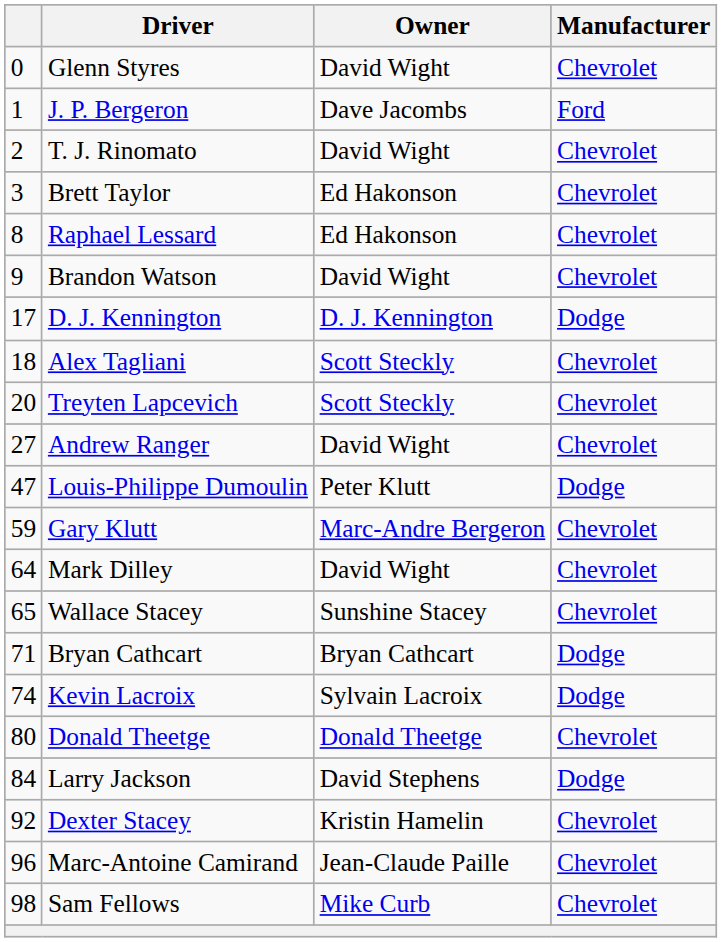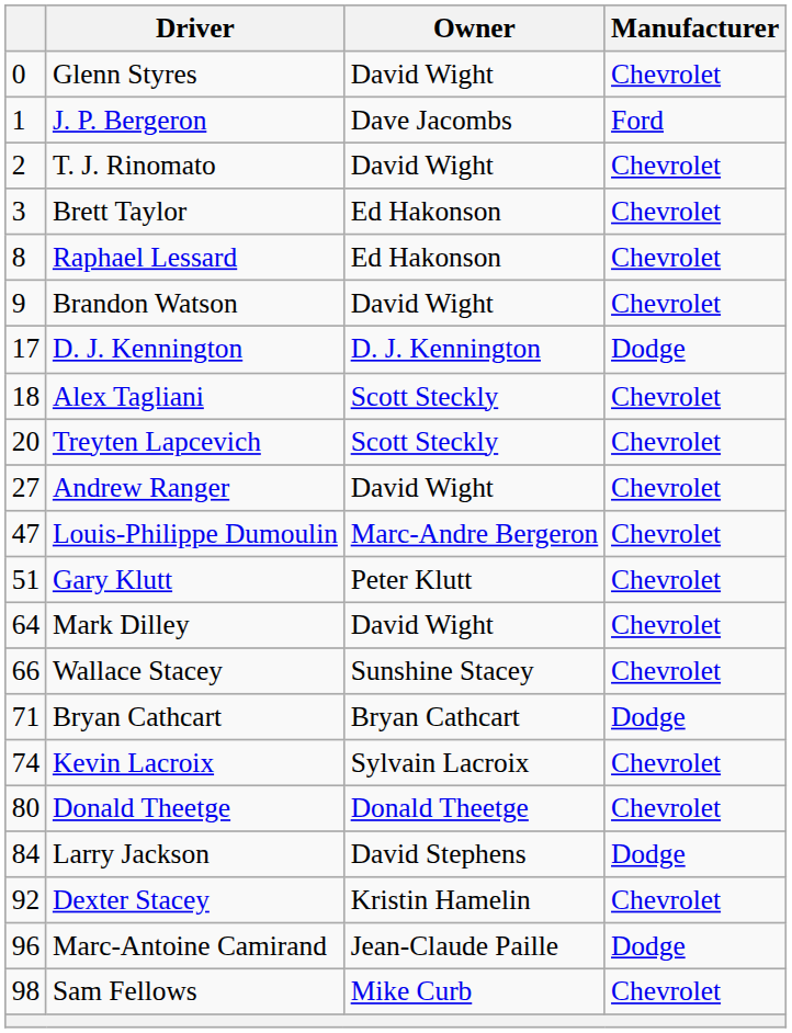 <table class="wikitable" style="font-size:95%">
 <tr>
 <th></th>
 <th>Driver</th>
 <th>Owner</th>
 <th>Manufacturer</th>
 </tr>
 <tr>
 <td>0</td>
 <td>Glenn Styres</td>
 <td>David Wight</td>
 <td><a href='#'>Chevrolet</a></td>
 </tr>
 <tr>
 <td>1</td>
 <td><a href='#'>J. P. Bergeron</a></td>
 <td>Dave Jacombs</td>
 <td><a href='#'>Ford</a></td>
 </tr>
 <tr>
 <td>2</td>
 <td>T. J. Rinomato</td>
 <td>David Wight</td>
 <td><a href='#'>Chevrolet</a></td>
 </tr>
 <tr>
 <td>3</td>
 <td>Brett Taylor</td>
 <td>Ed Hakonson</td>
 <td><a href='#'>Chevrolet</a></td>
 </tr>
 <tr>
 <td>8</td>
 <td><a href='#'>Raphael Lessard</a></td>
 <td>Ed Hakonson</td>
 <td><a href='#'>Chevrolet</a></td>
 </tr>
 <tr>
 <td>9</td>
 <td>Brandon Watson</td>
 <td>David Wight</td>
 <td><a href='#'>Chevrolet</a></td>
 </tr>
 <tr>
 <td>17</td>
 <td><a href='#'>D. J. Kennington</a></td>
 <td><a href='#'>D. J. Kennington</a></td>
 <td><a href='#'>Dodge</a></td>
 </tr>
 <tr>
 <td>18</td>
 <td><a href='#'>Alex Tagliani</a></td>
 <td><a href='#'>Scott Steckly</a></td>
 <td><a href='#'>Chevrolet</a></td>
 </tr>
 <tr>
 <td>20</td>
 <td><a href='#'>Treyten Lapcevich</a></td>
 <td><a href='#'>Scott Steckly</a></td>
 <td><a href='#'>Chevrolet</a></td>
 </tr>
 <tr>
 <td>27</td>
 <td><a href='#'>Andrew Ranger</a></td>
 <td>David Wight</td>
 <td><a href='#'>Chevrolet</a></td>
 </tr>
 <tr>
 <td>47</td>
 <td><a href='#'>Louis-Philippe Dumoulin</a></td>
-<td>Peter Klutt</td>
-<td><a href='#'>Dodge</a></td>
+<td><a href='#'>Marc-Andre Bergeron</a></td>
+<td><a href='#'>Chevrolet</a></td>
 </tr>
 <tr>
-<td>59</td>
+<td>51</td>
 <td><a href='#'>Gary Klutt</a></td>
-<td><a href='#'>Marc-Andre Bergeron</a></td>
+<td>Peter Klutt</td>
 <td><a href='#'>Chevrolet</a></td>
 </tr>
 <tr>
 <td>64</td>
 <td>Mark Dilley</td>
 <td>David Wight</td>
 <td><a href='#'>Chevrolet</a></td>
 </tr>
 <tr>
-<td>65</td>
+<td>66</td>
 <td>Wallace Stacey</td>
 <td>Sunshine Stacey</td>
 <td><a href='#'>Chevrolet</a></td>
 </tr>
 <tr>
 <td>71</td>
 <td>Bryan Cathcart</td>
 <td>Bryan Cathcart</td>
 <td><a href='#'>Dodge</a></td>
 </tr>
 <tr>
 <td>74</td>
 <td><a href='#'>Kevin Lacroix</a></td>
 <td>Sylvain Lacroix</td>
-<td><a href='#'>Dodge</a></td>
+<td><a href='#'>Chevrolet</a></td>
 </tr>
 <tr>
 <td>80</td>
 <td><a href='#'>Donald Theetge</a></td>
 <td><a href='#'>Donald Theetge</a></td>
 <td><a href='#'>Chevrolet</a></td>
 </tr>
 <tr>
 <td>84</td>
 <td>Larry Jackson</td>
 <td>David Stephens</td>
 <td><a href='#'>Dodge</a></td>
 </tr>
 <tr>
 <td>92</td>
 <td><a href='#'>Dexter Stacey</a></td>
 <td>Kristin Hamelin</td>
 <td><a href='#'>Chevrolet</a></td>
 </tr>
 <tr>
 <td>96</td>
 <td>Marc-Antoine Camirand</td>
 <td>Jean-Claude Paille</td>
-<td><a href='#'>Chevrolet</a></td>
+<td><a href='#'>Dodge</a></td>
 </tr>
 <tr>
 <td>98</td>
 <td>Sam Fellows</td>
 <td><a href='#'>Mike Curb</a></td>
 <td><a href='#'>Chevrolet</a></td>
 </tr>
 <tr>
 <th colspan="7"></th>
 </tr>
 </table>
